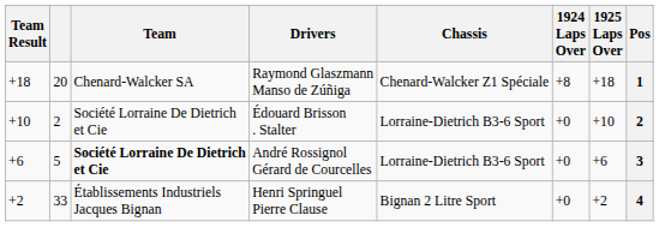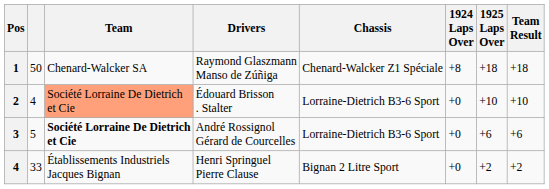 <table class="wikitable" style="font-size: 95%;">
 <tr>
-<th>Team<br>Result</th>
+<th>Pos</th>
 <th></th>
 <th>Team</th>
 <th>Drivers</th>
 <th>Chassis</th>
 <th>1924<br>Laps<br>Over</th>
 <th>1925<br>Laps<br>Over</th>
-<th>Pos</th>
+<th>Team<br>Result</th>
 </tr>
 <tr>
-<td>+18</td>
-<td>20</td>
+<th>1</th>
+<td>50</td>
 <td> Chenard-Walcker SA</td>
 <td> Raymond Glaszmann<br> Manso de Zúñiga</td>
 <td>Chenard-Walcker Z1 Spéciale</td>
 <td>+8</td>
 <td>+18</td>
-<th>1</th>
+<td>+18</td>
 </tr>
 <tr>
-<td>+10</td>
-<td>2</td>
-<td> Société Lorraine De Dietrich<br> et Cie</td>
+<th>2</th>
+<td>4</td>
+<td style="background: lightsalmon;"> Société Lorraine De Dietrich<br> et Cie</td>
 <td> Édouard Brisson<br>  . Stalter</td>
 <td>Lorraine-Dietrich B3-6 Sport</td>
 <td>+0</td>
 <td>+10</td>
-<th>2</th>
+<td>+10</td>
 </tr>
 <tr>
-<td>+6</td>
+<th>3</th>
 <td>5</td>
 <td><strong> Société Lorraine De Dietrich<br> et Cie</strong></td>
 <td> André Rossignol<br> Gérard de Courcelles</td>
 <td>Lorraine-Dietrich B3-6 Sport</td>
 <td>+0</td>
 <td>+6</td>
-<th>3</th>
+<td>+6</td>
 </tr>
 <tr>
-<td>+2</td>
+<th>4</th>
 <td>33</td>
 <td> Établissements Industriels<br>Jacques Bignan</td>
 <td> Henri Springuel<br> Pierre Clause</td>
 <td>Bignan 2 Litre Sport</td>
 <td>+0</td>
 <td>+2</td>
-<th>4</th>
+<td>+2</td>
 </tr>
 </table>
